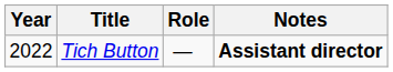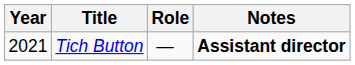 <table class="wikitable sortable plainrowheaders">
 <tr style="text-align:center;">
 <th scope="col">Year</th>
 <th scope="col">Title</th>
 <th scope="col">Role</th>
 <th scope="col">Notes</th>
 </tr>
 <tr>
-<td>2022</td>
+<td>2021</td>
 <td><em><a href='#'>Tich Button</a></em></td>
 <td> —</td>
 <td><strong>Assistant director</strong></td>
 </tr>
 </table>
